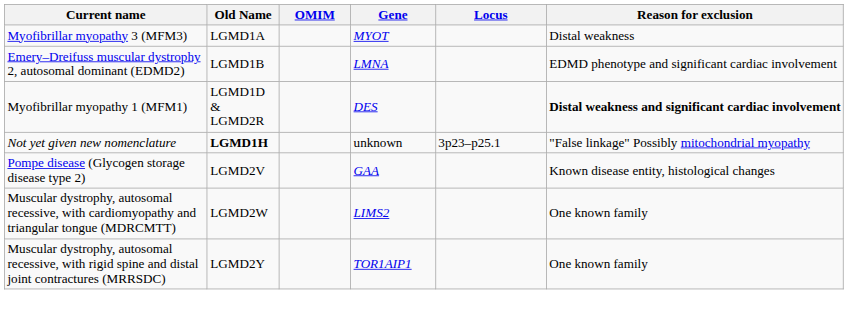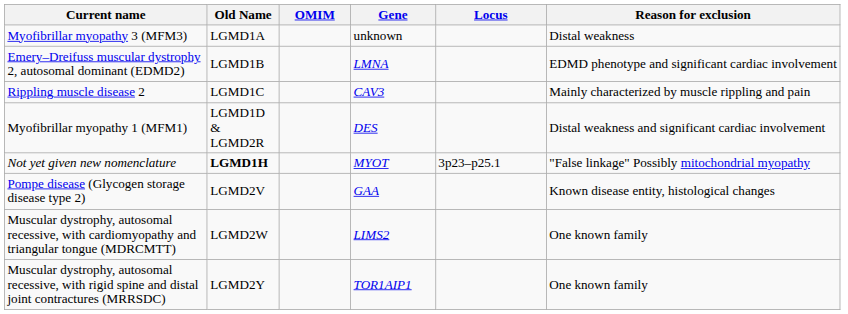 <table class="wikitable sortable"">
 <tr>
 <th style="width: 15em;">Current name</th>
 <th style="width: 5em;">Old Name</th>
 <th style="width: 5em;"><a href='#'>OMIM</a></th>
 <th style="width: 6em;"><a href='#'>Gene</a></th>
 <th style="width:8em;"><a href='#'>Locus</a></th>
 <th>Reason for exclusion</th>
 </tr>
 <tr>
 <td><a href='#'>Myofibrillar myopathy</a> 3 (MFM3)</td>
 <td>LGMD1A</td>
 <td></td>
-<td><em><a href='#'>MYOT</a></em></td>
+<td>unknown</td>
 <td></td>
 <td>Distal weakness</td>
 </tr>
 <tr>
 <td><a href='#'>Emery–Dreifuss muscular dystrophy</a> 2, autosomal dominant (EDMD2)</td>
 <td>LGMD1B</td>
 <td></td>
 <td><em><a href='#'>LMNA</a></em></td>
 <td></td>
 <td>EDMD phenotype and significant cardiac involvement</td>
 </tr>
 <tr>
+<td><a href='#'>Rippling muscle disease</a> 2</td>
+<td>LGMD1C</td>
+<td></td>
+<td><em><a href='#'>CAV3</a></em></td>
+<td></td>
+<td>Mainly characterized by muscle rippling and pain</td>
+</tr>
+<tr>
 <td>Myofibrillar myopathy 1 (MFM1)</td>
 <td>LGMD1D & LGMD2R</td>
 <td></td>
 <td><em><a href='#'>DES</a></em></td>
 <td></td>
-<td><strong>Distal weakness and significant cardiac involvement</strong></td>
+<td>Distal weakness and significant cardiac involvement</td>
 </tr>
 <tr>
 <td><em>Not yet given new nomenclature</em></td>
 <td><strong>LGMD1H</strong></td>
 <td></td>
-<td>unknown</td>
+<td><em><a href='#'>MYOT</a></em></td>
 <td>3p23–p25.1</td>
 <td>"False linkage" Possibly <a href='#'>mitochondrial myopathy</a></td>
 </tr>
 <tr>
 <td><a href='#'>Pompe disease</a> (Glycogen storage disease type 2)</td>
 <td>LGMD2V</td>
 <td></td>
 <td><em><a href='#'>GAA</a></em></td>
 <td></td>
 <td>Known disease entity, histological changes</td>
 </tr>
 <tr>
 <td>Muscular dystrophy, autosomal recessive, with cardiomyopathy and triangular tongue (MDRCMTT)</td>
 <td>LGMD2W</td>
 <td></td>
 <td><em><a href='#'>LIMS2</a></em></td>
 <td></td>
 <td>One known family</td>
 </tr>
 <tr>
 <td>Muscular dystrophy, autosomal recessive, with rigid spine and distal joint contractures (MRRSDC)</td>
 <td>LGMD2Y</td>
 <td></td>
 <td><em><a href='#'>TOR1AIP1</a></em></td>
 <td></td>
 <td>One known family</td>
 </tr>
 </table>
